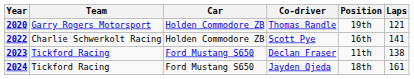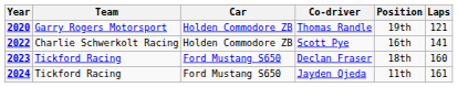 <table class="wikitable" style="font-size: 95%;">
 <tr>
 <th>Year</th>
 <th>Team</th>
 <th>Car</th>
 <th>Co-driver</th>
 <th>Position</th>
 <th>Laps</th>
 </tr>
 <tr>
 <th><a href='#'>2020</a></th>
 <td><a href='#'>Garry Rogers Motorsport</a></td>
 <td><a href='#'>Holden Commodore ZB</a></td>
 <td> <a href='#'>Thomas Randle</a></td>
 <td align="center">19th</td>
 <td align="center">121</td>
 </tr>
 <tr>
 <th><a href='#'>2022</a></th>
 <td>Charlie Schwerkolt Racing</td>
 <td>Holden Commodore ZB</td>
 <td> <a href='#'>Scott Pye</a></td>
 <td align="center">16th</td>
 <td align="center">141</td>
 </tr>
 <tr>
 <th><a href='#'>2023</a></th>
 <td><a href='#'>Tickford Racing</a></td>
 <td><a href='#'>Ford Mustang S650</a></td>
 <td> <a href='#'>Declan Fraser</a></td>
-<td align="center">11th</td>
-<td align="center">138</td>
+<td align="center">18th</td>
+<td align="center">160</td>
 </tr>
 <tr>
 <th><a href='#'>2024</a></th>
 <td>Tickford Racing</td>
 <td>Ford Mustang S650</td>
 <td> <a href='#'>Jayden Ojeda</a></td>
-<td align="center">18th</td>
+<td align="center">11th</td>
 <td align="center">161</td>
 </tr>
 </table>
